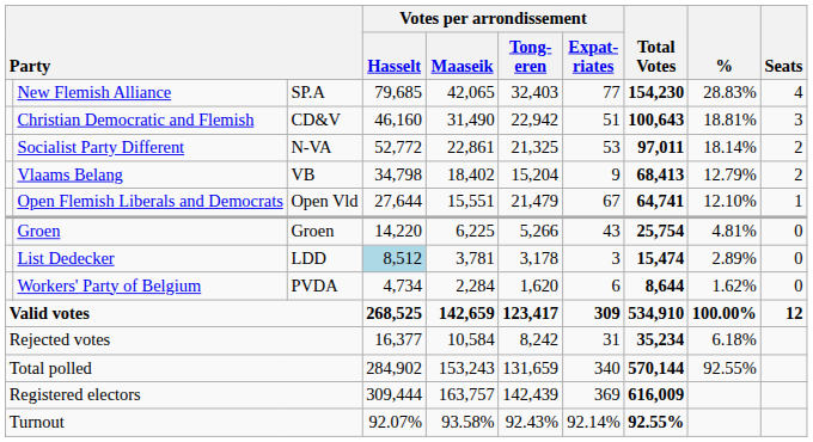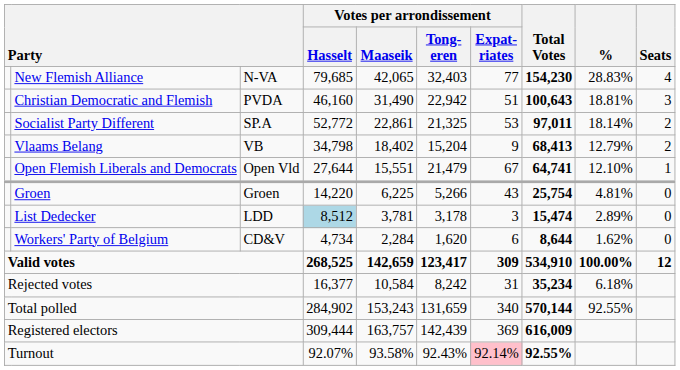 <table class="wikitable" border="1" style="text-align:right;">
 <tr>
 <th style="text-align:left;" valign=bottom rowspan=2 colspan=3>Party</th>
 <th colspan=4>Votes per arrondissement</th>
 <th align=center valign=bottom rowspan=2 width="50">Total Votes</th>
 <th align=center valign=bottom rowspan=2 width="50">%</th>
 <th align=center valign=bottom rowspan=2>Seats</th>
 </tr>
 <tr>
 <th align=center valign=bottom width="50"><a href='#'>Hasselt</a></th>
 <th align=center valign=bottom width="60"><a href='#'>Maaseik</a></th>
 <th align=center valign=bottom width="50"><a href='#'>Tong- eren</a></th>
 <th align=center valign=bottom width="50"><a href='#'>Expat- riates</a></th>
 </tr>
 <tr>
 <td></td>
 <td align=left><a href='#'>New Flemish Alliance</a></td>
-<td align=left>SP.A</td>
+<td align=left>N-VA</td>
 <td>79,685</td>
 <td>42,065</td>
 <td>32,403</td>
 <td>77</td>
 <td><strong>154,230</strong></td>
 <td>28.83%</td>
 <td>4</td>
 </tr>
 <tr>
 <td></td>
 <td align=left><a href='#'>Christian Democratic and Flemish</a></td>
-<td align=left>CD&V</td>
+<td align=left>PVDA</td>
 <td>46,160</td>
 <td>31,490</td>
 <td>22,942</td>
 <td>51</td>
 <td><strong>100,643</strong></td>
 <td>18.81%</td>
 <td>3</td>
 </tr>
 <tr>
 <td></td>
 <td align=left><a href='#'>Socialist Party Different</a></td>
-<td align=left>N-VA</td>
+<td align=left>SP.A</td>
 <td>52,772</td>
 <td>22,861</td>
 <td>21,325</td>
 <td>53</td>
 <td><strong>97,011</strong></td>
 <td>18.14%</td>
 <td>2</td>
 </tr>
 <tr>
 <td></td>
 <td align=left><a href='#'>Vlaams Belang</a></td>
 <td align=left>VB</td>
 <td>34,798</td>
 <td>18,402</td>
 <td>15,204</td>
 <td>9</td>
 <td><strong>68,413</strong></td>
 <td>12.79%</td>
 <td>2</td>
 </tr>
 <tr>
 <td></td>
 <td align=left style="white-space: nowrap;"><a href='#'>Open Flemish Liberals and Democrats</a></td>
 <td align=left style="white-space: nowrap;">Open Vld</td>
 <td>27,644</td>
 <td>15,551</td>
 <td>21,479</td>
 <td>67</td>
 <td><strong>64,741</strong></td>
 <td>12.10%</td>
 <td>1</td>
 </tr>
 <tr style="border-top:3px solid darkgray;">
 <td></td>
 <td align=left><a href='#'>Groen</a></td>
 <td align=left>Groen</td>
 <td>14,220</td>
 <td>6,225</td>
 <td>5,266</td>
 <td>43</td>
 <td><strong>25,754</strong></td>
 <td>4.81%</td>
 <td>0</td>
 </tr>
 <tr>
 <td></td>
 <td align=left><a href='#'>List Dedecker</a></td>
 <td align=left>LDD</td>
 <td style="background: lightblue;">8,512</td>
 <td>3,781</td>
 <td>3,178</td>
 <td>3</td>
 <td><strong>15,474</strong></td>
 <td>2.89%</td>
 <td>0</td>
 </tr>
 <tr>
 <td></td>
 <td align=left><a href='#'>Workers' Party of Belgium</a></td>
-<td align=left>PVDA</td>
+<td align=left>CD&V</td>
 <td>4,734</td>
 <td>2,284</td>
 <td>1,620</td>
 <td>6</td>
 <td><strong>8,644</strong></td>
 <td>1.62%</td>
 <td>0</td>
 </tr>
 <tr style="font-weight:bold">
 <td align=left colspan=3>Valid votes</td>
 <td>268,525</td>
 <td>142,659</td>
 <td>123,417</td>
 <td>309</td>
 <td>534,910</td>
 <td>100.00%</td>
 <td>12</td>
 </tr>
 <tr>
 <td align=left colspan=3>Rejected votes</td>
 <td>16,377</td>
 <td>10,584</td>
 <td>8,242</td>
 <td>31</td>
 <td><strong>35,234</strong></td>
 <td>6.18%</td>
 <td></td>
 </tr>
 <tr>
 <td align=left colspan=3>Total polled</td>
 <td>284,902</td>
 <td>153,243</td>
 <td>131,659</td>
 <td>340</td>
 <td><strong>570,144</strong></td>
 <td>92.55%</td>
 <td></td>
 </tr>
 <tr>
 <td align=left colspan=3>Registered electors</td>
 <td>309,444</td>
 <td>163,757</td>
 <td>142,439</td>
 <td>369</td>
 <td><strong>616,009</strong></td>
 <td></td>
 <td></td>
 </tr>
 <tr>
 <td align=left colspan=3>Turnout</td>
 <td>92.07%</td>
 <td>93.58%</td>
 <td>92.43%</td>
-<td>92.14%</td>
+<td style="background: pink;">92.14%</td>
 <td><strong>92.55%</strong></td>
 <td></td>
 <td></td>
 </tr>
 </table>
